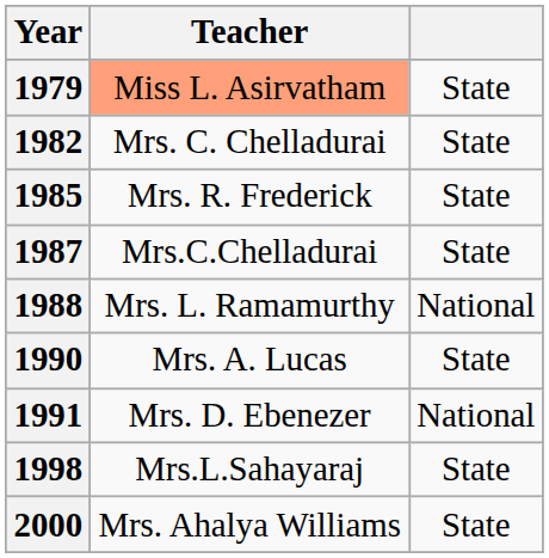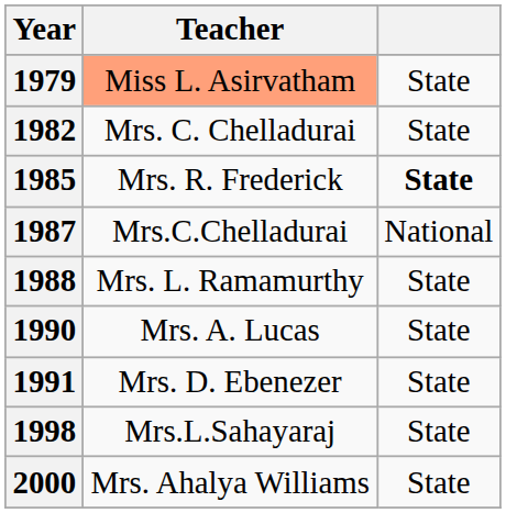 <table class="wikitable sortable" style="text-align:center">
 <tr>
 <th>Year</th>
 <th>Teacher</th>
 <th></th>
 </tr>
 <tr>
 <th>1979</th>
 <td style="background: lightsalmon;">Miss L. Asirvatham</td>
 <td>State</td>
 </tr>
 <tr>
 <th>1982</th>
 <td>Mrs. C. Chelladurai</td>
 <td>State</td>
 </tr>
 <tr>
 <th>1985</th>
 <td>Mrs. R. Frederick</td>
-<td>State</td>
+<td><strong>State</strong></td>
 </tr>
 <tr>
 <th>1987</th>
 <td>Mrs.C.Chelladurai</td>
-<td>State</td>
+<td>National</td>
 </tr>
 <tr>
 <th>1988</th>
 <td>Mrs. L. Ramamurthy</td>
-<td>National</td>
+<td>State</td>
 </tr>
 <tr>
 <th>1990</th>
 <td>Mrs. A. Lucas</td>
 <td>State</td>
 </tr>
 <tr>
 <th>1991</th>
 <td>Mrs. D. Ebenezer</td>
-<td>National</td>
+<td>State</td>
 </tr>
 <tr>
 <th>1998</th>
 <td>Mrs.L.Sahayaraj</td>
 <td>State</td>
 </tr>
 <tr>
 <th>2000</th>
 <td>Mrs. Ahalya Williams</td>
 <td>State</td>
 </tr>
 </table>
